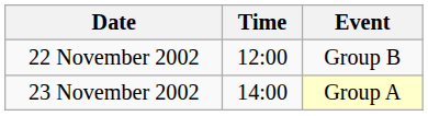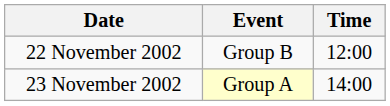 <table class = "wikitable" style="text-align:center;">
 <tr>
 <th width=150>Date</th>
+<th width=80>Event</th>
 <th width=50>Time</th>
-<th width=80>Event</th>
 </tr>
 <tr>
 <td>22 November 2002</td>
+<td>Group B</td>
 <td>12:00</td>
-<td>Group B</td>
 </tr>
 <tr>
 <td>23 November 2002</td>
+<td bgcolor=ffffcc>Group A</td>
 <td>14:00</td>
-<td bgcolor=ffffcc>Group A</td>
 </tr>
 </table>
